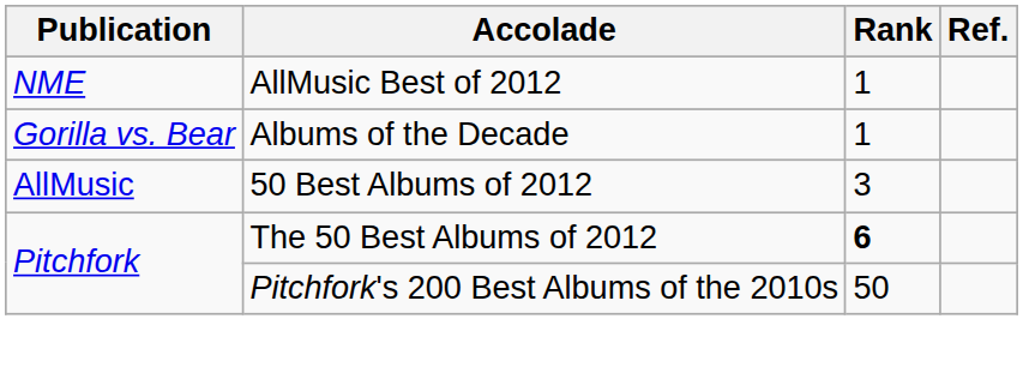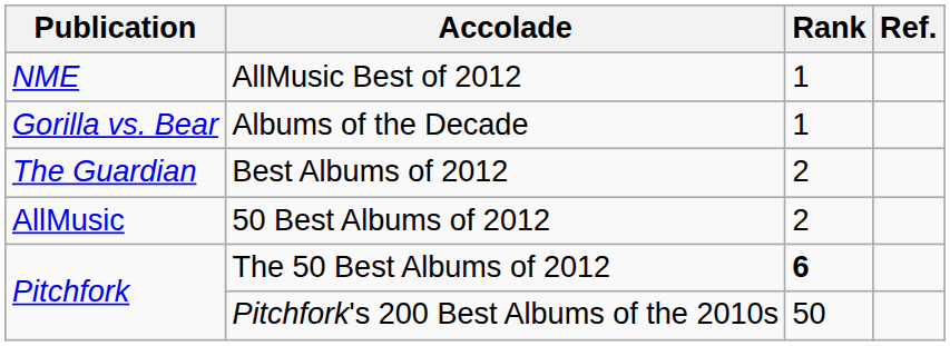 <table class="wikitable sortable">
 <tr>
 <th>Publication</th>
 <th>Accolade</th>
 <th>Rank</th>
 <th>Ref.</th>
 </tr>
 <tr>
 <td><em><a href='#'>NME</a></em></td>
 <td>AllMusic Best of 2012</td>
 <td>1</td>
 <td></td>
 </tr>
 <tr>
 <td><em><a href='#'>Gorilla vs. Bear</a></em></td>
 <td>Albums of the Decade</td>
 <td>1</td>
 <td></td>
 </tr>
 <tr>
+<td><em><a href='#'>The Guardian</a></em></td>
+<td>Best Albums of 2012</td>
+<td>2</td>
+<td></td>
+</tr>
+<tr>
 <td><a href='#'>AllMusic</a></td>
 <td>50 Best Albums of 2012</td>
-<td>3</td>
+<td>2</td>
 <td></td>
 </tr>
 <tr>
 <td rowspan="2"><em><a href='#'>Pitchfork</a></em></td>
 <td>The 50 Best Albums of 2012</td>
 <td><strong>6</strong></td>
 <td></td>
 </tr>
 <tr>
 <td><em>Pitchfork</em>'s 200 Best Albums of the 2010s</td>
 <td>50</td>
 <td></td>
 </tr>
 </table>
